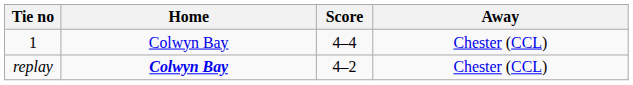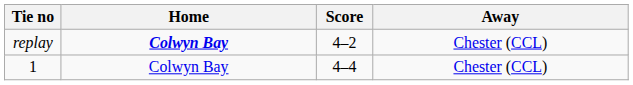 <table class="wikitable" style="text-align:center">
 <tr>
 <th width=50>Tie no</th>
 <th width=250>Home</th>
 <th width=50>Score</th>
 <th width=250>Away</th>
 </tr>
 <tr>
+<td><em>replay</em></td>
+<td><strong><em><a href='#'>Colwyn Bay</a></em></strong></td>
+<td>4–2</td>
+<td><a href='#'>Chester</a> (<a href='#'>CCL</a>)</td>
+</tr>
+<tr>
 <td>1</td>
 <td><a href='#'>Colwyn Bay</a></td>
 <td>4–4</td>
 <td><a href='#'>Chester</a> (<a href='#'>CCL</a>)</td>
 </tr>
-<tr>
-<td><em>replay</em></td>
-<td><strong><em><a href='#'>Colwyn Bay</a></em></strong></td>
-<td>4–2</td>
-<td><a href='#'>Chester</a> (<a href='#'>CCL</a>)</td>
-</tr>
 </table>
